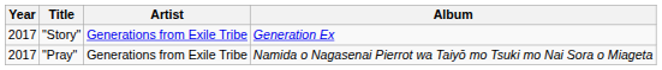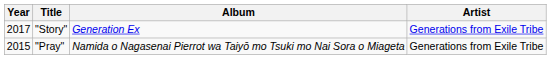 <table class="wikitable">
 <tr>
 <th>Year</th>
 <th>Title</th>
+<th>Album</th>
 <th>Artist</th>
-<th>Album</th>
 </tr>
 <tr>
 <td>2017</td>
 <td>"Story"</td>
+<td><em><a href='#'>Generation Ex</a></em></td>
 <td><a href='#'>Generations from Exile Tribe</a></td>
-<td><em><a href='#'>Generation Ex</a></em></td>
 </tr>
 <tr>
-<td>2017</td>
+<td>2015</td>
 <td>"Pray"</td>
+<td><em>Namida o Nagasenai Pierrot wa Taiyō mo Tsuki mo Nai Sora o Miageta</em></td>
 <td>Generations from Exile Tribe</td>
-<td><em>Namida o Nagasenai Pierrot wa Taiyō mo Tsuki mo Nai Sora o Miageta</em></td>
 </tr>
 </table>
